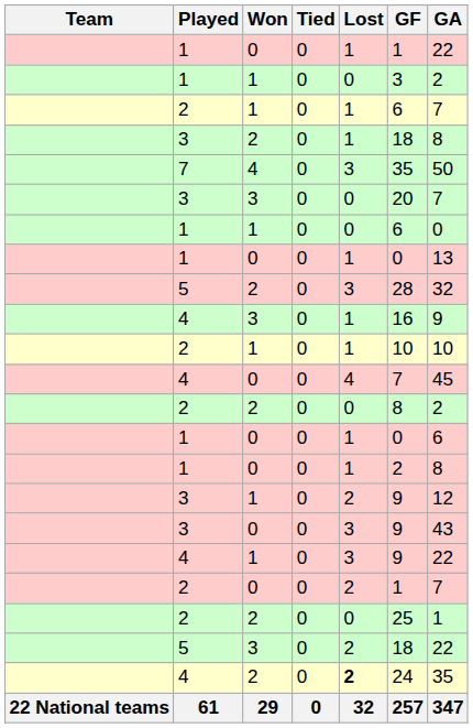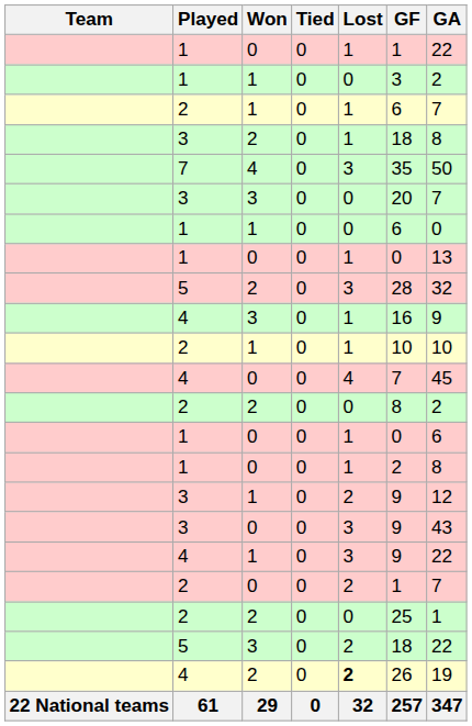 <table class="wikitable sortable">
 <tr>
 <th>Team</th>
 <th>Played</th>
 <th>Won</th>
 <th>Tied</th>
 <th>Lost</th>
 <th>GF</th>
 <th>GA</th>
 </tr>
 <tr bgcolor=#FFCCCC>
 <td style="text-align:left;"></td>
 <td>1</td>
 <td>0</td>
 <td>0</td>
 <td>1</td>
 <td>1</td>
 <td>22</td>
 </tr>
 <tr bgcolor=#CCFFCC>
 <td style="text-align:left;"></td>
 <td>1</td>
 <td>1</td>
 <td>0</td>
 <td>0</td>
 <td>3</td>
 <td>2</td>
 </tr>
 <tr bgcolor=#FFFFCC>
 <td style="text-align:left;"></td>
 <td>2</td>
 <td>1</td>
 <td>0</td>
 <td>1</td>
 <td>6</td>
 <td>7</td>
 </tr>
 <tr bgcolor=#CCFFCC>
 <td style="text-align:left;"></td>
 <td>3</td>
 <td>2</td>
 <td>0</td>
 <td>1</td>
 <td>18</td>
 <td>8</td>
 </tr>
 <tr bgcolor=#CCFFCC>
 <td style="text-align:left;"></td>
 <td>7</td>
 <td>4</td>
 <td>0</td>
 <td>3</td>
 <td>35</td>
 <td>50</td>
 </tr>
 <tr bgcolor=#CCFFCC>
 <td style="text-align:left;"></td>
 <td>3</td>
 <td>3</td>
 <td>0</td>
 <td>0</td>
 <td>20</td>
 <td>7</td>
 </tr>
 <tr bgcolor=#CCFFCC>
 <td style="text-align:left;"></td>
 <td>1</td>
 <td>1</td>
 <td>0</td>
 <td>0</td>
 <td>6</td>
 <td>0</td>
 </tr>
 <tr bgcolor=#FFCCCC>
 <td style="text-align:left;"></td>
 <td>1</td>
 <td>0</td>
 <td>0</td>
 <td>1</td>
 <td>0</td>
 <td>13</td>
 </tr>
 <tr bgcolor=#FFCCCC>
 <td style="text-align:left;"></td>
 <td>5</td>
 <td>2</td>
 <td>0</td>
 <td>3</td>
 <td>28</td>
 <td>32</td>
 </tr>
 <tr bgcolor=#CCFFCC>
 <td style="text-align:left;"></td>
 <td>4</td>
 <td>3</td>
 <td>0</td>
 <td>1</td>
 <td>16</td>
 <td>9</td>
 </tr>
 <tr bgcolor=#FFFFCC>
 <td style="text-align:left;"></td>
 <td>2</td>
 <td>1</td>
 <td>0</td>
 <td>1</td>
 <td>10</td>
 <td>10</td>
 </tr>
 <tr bgcolor=#FFCCCC>
 <td style="text-align:left;"></td>
 <td>4</td>
 <td>0</td>
 <td>0</td>
 <td>4</td>
 <td>7</td>
 <td>45</td>
 </tr>
 <tr bgcolor=#CCFFCC>
 <td style="text-align:left;"></td>
 <td>2</td>
 <td>2</td>
 <td>0</td>
 <td>0</td>
 <td>8</td>
 <td>2</td>
 </tr>
 <tr bgcolor=#FFCCCC>
 <td style="text-align:left;"></td>
 <td>1</td>
 <td>0</td>
 <td>0</td>
 <td>1</td>
 <td>0</td>
 <td>6</td>
 </tr>
 <tr bgcolor=#FFCCCC>
 <td style="text-align:left;"></td>
 <td>1</td>
 <td>0</td>
 <td>0</td>
 <td>1</td>
 <td>2</td>
 <td>8</td>
 </tr>
 <tr bgcolor=#FFCCCC>
 <td style="text-align:left;"></td>
 <td>3</td>
 <td>1</td>
 <td>0</td>
 <td>2</td>
 <td>9</td>
 <td>12</td>
 </tr>
 <tr bgcolor=#FFCCCC>
 <td style="text-align:left;"></td>
 <td>3</td>
 <td>0</td>
 <td>0</td>
 <td>3</td>
 <td>9</td>
 <td>43</td>
 </tr>
 <tr bgcolor=#FFCCCC>
 <td style="text-align:left;"></td>
 <td>4</td>
 <td>1</td>
 <td>0</td>
 <td>3</td>
 <td>9</td>
 <td>22</td>
 </tr>
 <tr bgcolor=#FFCCCC>
 <td style="text-align:left;"></td>
 <td>2</td>
 <td>0</td>
 <td>0</td>
 <td>2</td>
 <td>1</td>
 <td>7</td>
 </tr>
 <tr bgcolor=#CCFFCC>
 <td style="text-align:left;"></td>
 <td>2</td>
 <td>2</td>
 <td>0</td>
 <td>0</td>
 <td>25</td>
 <td>1</td>
 </tr>
 <tr bgcolor=#CCFFCC>
 <td style="text-align:left;"></td>
 <td>5</td>
 <td>3</td>
 <td>0</td>
 <td>2</td>
 <td>18</td>
 <td>22</td>
 </tr>
 <tr bgcolor=#FFFFCC>
 <td style="text-align:left;"></td>
 <td>4</td>
 <td>2</td>
 <td>0</td>
 <td><strong>2</strong></td>
-<td>24</td>
-<td>35</td>
+<td>26</td>
+<td>19</td>
 </tr>
 <tr>
 <th>22 National teams</th>
 <th>61</th>
 <th>29</th>
 <th>0</th>
 <th>32</th>
 <th>257</th>
 <th>347</th>
 </tr>
 </table>
